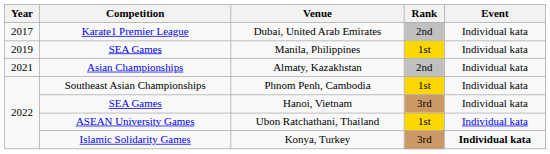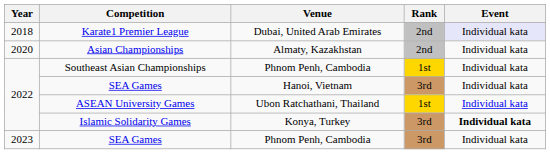 <table class="wikitable sortable" width=45% style="font-size:90%; text-align:center;">
 <tr>
 <th>Year</th>
 <th>Competition</th>
 <th>Venue</th>
 <th>Rank</th>
 <th>Event</th>
 </tr>
 <tr>
-<td>2017</td>
+<td>2018</td>
 <td><a href='#'>Karate1 Premier League</a></td>
 <td>Dubai, United Arab Emirates</td>
 <td bgcolor="silver">2nd</td>
-<td>Individual kata</td>
+<td style="background: lavender;">Individual kata</td>
 </tr>
 <tr>
-<td>2019</td>
-<td><a href='#'>SEA Games</a></td>
-<td>Manila, Philippines</td>
-<td bgcolor="gold">1st</td>
-<td>Individual kata</td>
-</tr>
-<tr>
-<td>2021</td>
+<td>2020</td>
 <td><a href='#'>Asian Championships</a></td>
 <td>Almaty, Kazakhstan</td>
 <td bgcolor="silver">2nd</td>
 <td>Individual kata</td>
 </tr>
 <tr>
 <td rowspan=4>2022</td>
 <td>Southeast Asian Championships</td>
 <td>Phnom Penh, Cambodia</td>
 <td bgcolor="gold">1st</td>
 <td>Individual kata</td>
 </tr>
 <tr>
 <td><a href='#'>SEA Games</a></td>
 <td>Hanoi, Vietnam</td>
 <td bgcolor="cc9966">3rd</td>
 <td>Individual kata</td>
 </tr>
 <tr>
 <td><a href='#'>ASEAN University Games</a></td>
 <td>Ubon Ratchathani, Thailand</td>
 <td bgcolor="gold">1st</td>
 <td><a href='#'>Individual kata</a></td>
 </tr>
 <tr>
 <td><a href='#'>Islamic Solidarity Games</a></td>
 <td>Konya, Turkey</td>
 <td bgcolor="cc9966">3rd</td>
 <td><strong>Individual kata</strong></td>
 </tr>
+<tr>
+<td>2023</td>
+<td><a href='#'>SEA Games</a></td>
+<td>Phnom Penh, Cambodia</td>
+<td bgcolor="cc9966">3rd</td>
+<td>Individual kata</td>
+</tr>
 </table>
